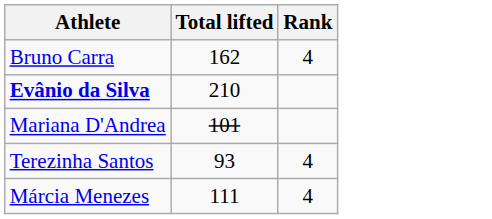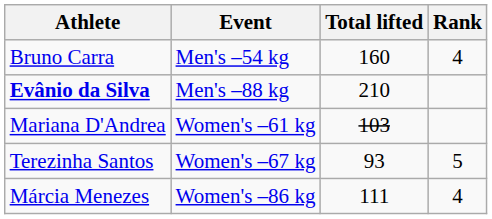 <table class="wikitable" style="font-size:90%">
 <tr>
 <th>Athlete</th>
+<th>Event</th>
 <th>Total lifted</th>
 <th>Rank</th>
 </tr>
 <tr>
 <td><a href='#'>Bruno Carra</a></td>
-<td align="center">162</td>
+<td><a href='#'>Men's –54 kg</a></td>
+<td align="center">160</td>
 <td align="center">4</td>
 </tr>
 <tr>
 <td><strong><a href='#'>Evânio da Silva</a></strong></td>
+<td><a href='#'>Men's –88 kg</a></td>
 <td align="center">210</td>
 <td align="center"></td>
 </tr>
 <tr>
 <td><a href='#'>Mariana D'Andrea</a></td>
-<td align="center"><s>101</s></td>
+<td><a href='#'>Women's –61 kg</a></td>
+<td align="center"><s>103</s></td>
 <td align="center"></td>
 </tr>
 <tr>
 <td><a href='#'>Terezinha Santos</a></td>
+<td><a href='#'>Women's –67 kg</a></td>
 <td align="center">93</td>
-<td align="center">4</td>
+<td align="center">5</td>
 </tr>
 <tr>
 <td><a href='#'>Márcia Menezes</a></td>
+<td><a href='#'>Women's –86 kg</a></td>
 <td align="center">111</td>
 <td align="center">4</td>
 </tr>
 </table>
